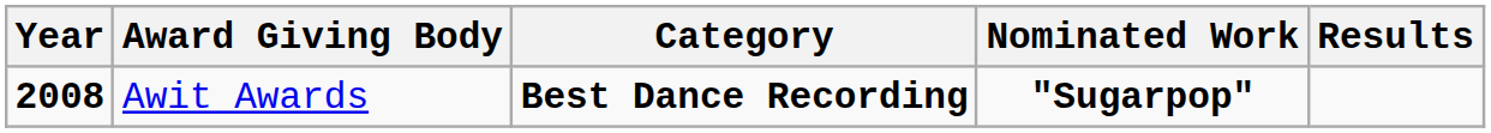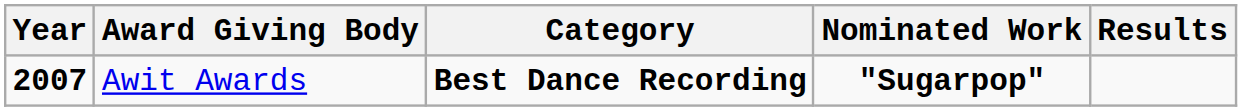 <table class="wikitable">
 <tr>
 <th>Year</th>
 <th>Award Giving Body</th>
 <th>Category</th>
 <th>Nominated Work</th>
 <th>Results</th>
 </tr>
 <tr>
-<td><strong>2008</strong></td>
+<td><strong>2007</strong></td>
 <td><a href='#'>Awit Awards</a></td>
 <td><strong>Best Dance Recording</strong></td>
 <td align=center><strong>"Sugarpop"</strong></td>
 <td></td>
 </tr>
 </table>
